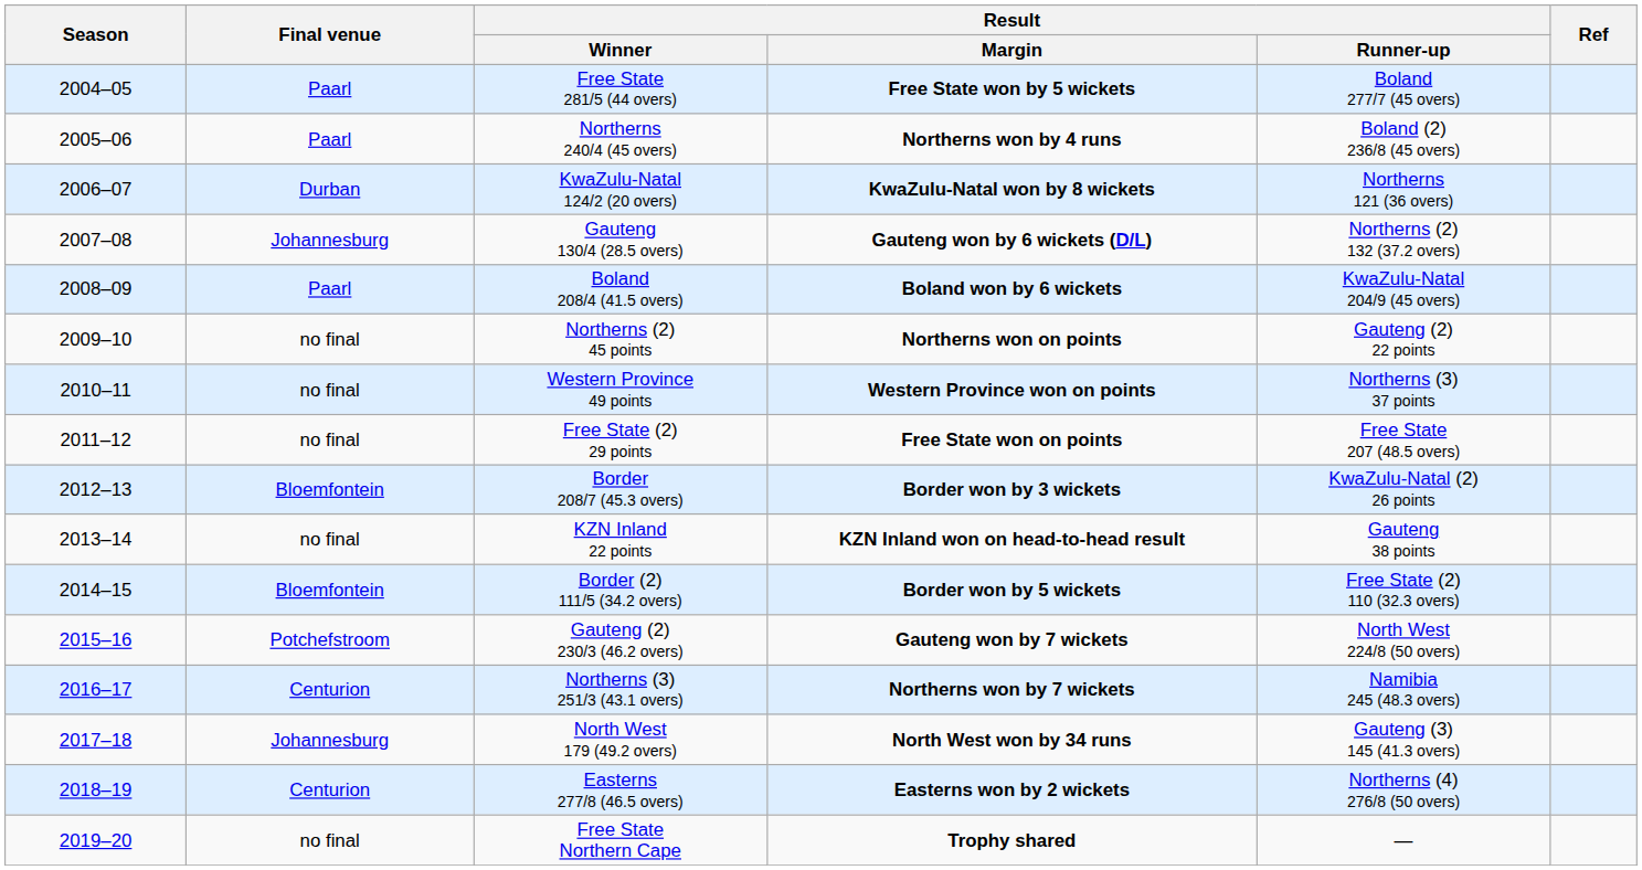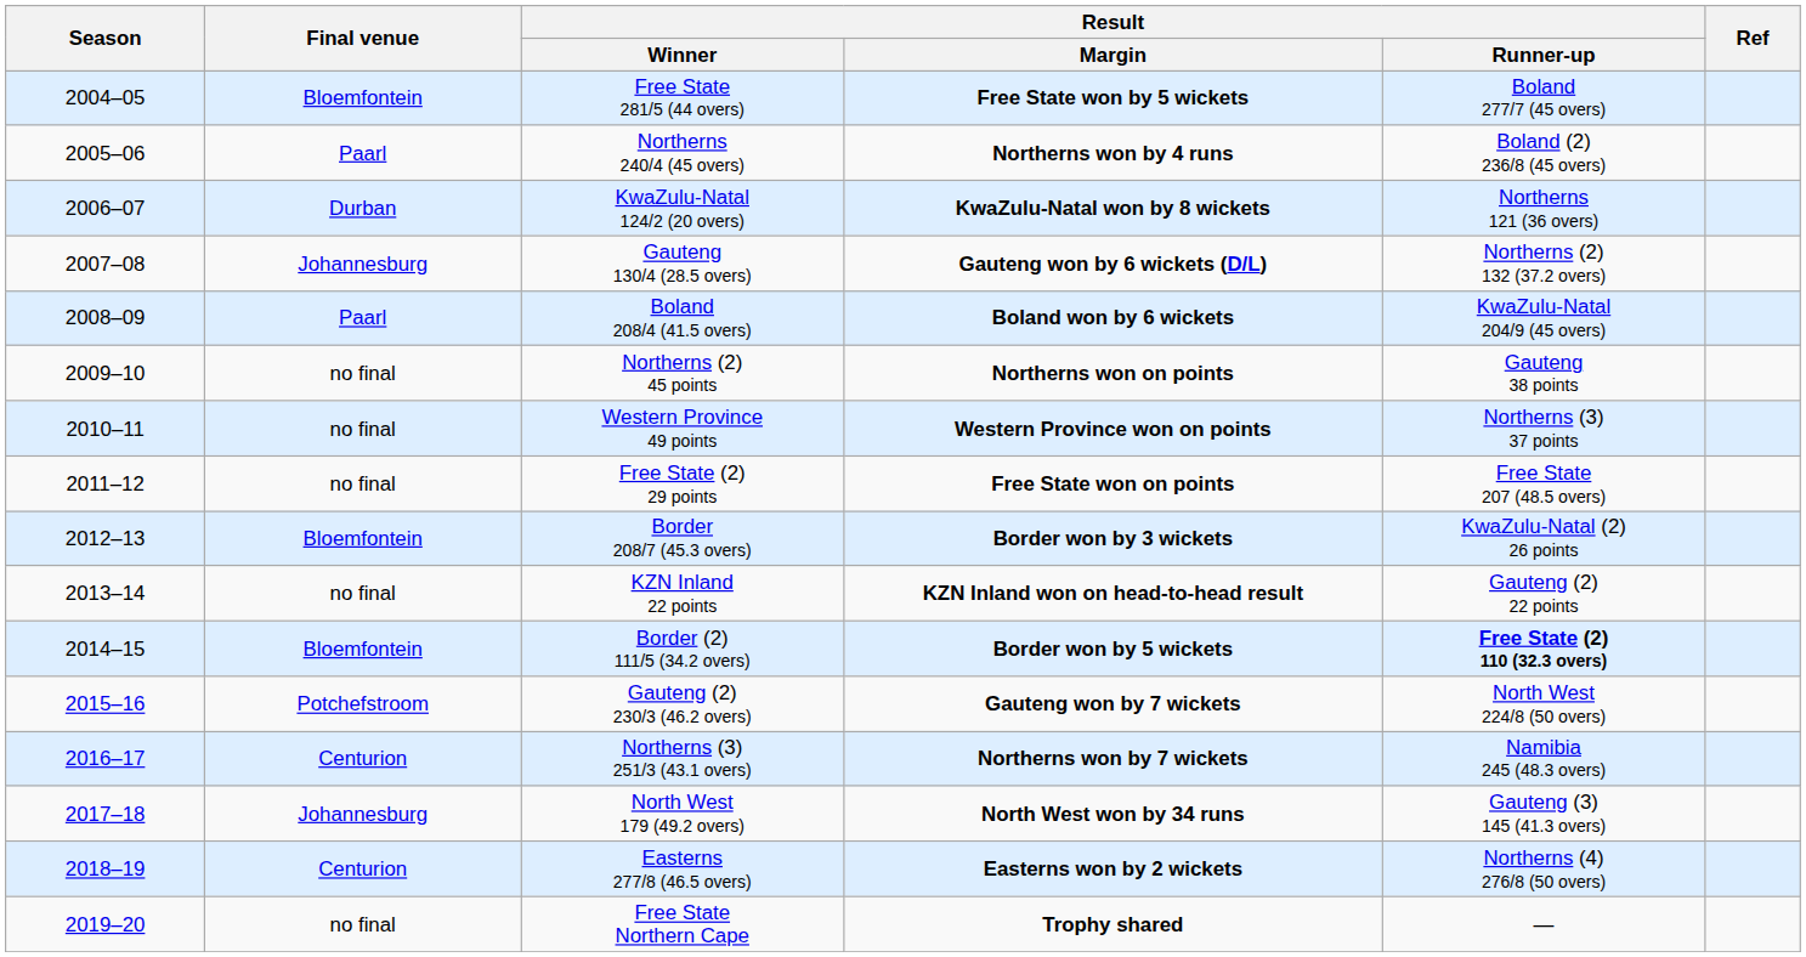 <table class="wikitable" style="font-size:90%; width: 100%; text-align: center;">
 <tr>
 <th rowspan="2">Season</th>
 <th rowspan="2">Final venue</th>
 <th colspan="3">Result</th>
 <th rowspan="2">Ref</th>
 </tr>
 <tr>
 <th width=18%>Winner</th>
 <th width=30%>Margin</th>
 <th width=18%>Runner-up</th>
 </tr>
 <tr style="background:#ddeeff">
 <td>2004–05</td>
-<td><a href='#'>Paarl</a></td>
+<td><a href='#'>Bloemfontein</a></td>
 <td><a href='#'>Free State</a><br><small>281/5 (44 overs)</small></td>
 <td><strong>Free State won by 5 wickets</strong><br><small></small></td>
 <td><a href='#'>Boland</a><br><small>277/7 (45 overs)</small></td>
 <td></td>
 </tr>
 <tr>
 <td>2005–06</td>
 <td><a href='#'>Paarl</a></td>
 <td><a href='#'>Northerns</a><br><small>240/4 (45 overs)</small></td>
 <td><strong>Northerns won by 4 runs</strong><br><small></small></td>
 <td><a href='#'>Boland</a> (2)<br><small>236/8 (45 overs)</small></td>
 <td></td>
 </tr>
 <tr style="background:#ddeeff">
 <td>2006–07</td>
 <td><a href='#'>Durban</a></td>
 <td><a href='#'>KwaZulu-Natal</a><br><small>124/2 (20 overs)</small></td>
 <td><strong>KwaZulu-Natal won by 8 wickets</strong><br><small></small></td>
 <td><a href='#'>Northerns</a><br><small>121 (36 overs)</small></td>
 <td></td>
 </tr>
 <tr>
 <td>2007–08</td>
 <td><a href='#'>Johannesburg</a></td>
 <td><a href='#'>Gauteng</a><br><small>130/4 (28.5 overs)</small></td>
 <td><strong>Gauteng won by 6 wickets (<a href='#'>D/L</a>)</strong><br><small></small></td>
 <td><a href='#'>Northerns</a> (2)<br><small>132 (37.2 overs)</small></td>
 <td></td>
 </tr>
 <tr style="background:#ddeeff">
 <td>2008–09</td>
 <td><a href='#'>Paarl</a></td>
 <td><a href='#'>Boland</a><br><small>208/4 (41.5 overs)</small></td>
 <td><strong>Boland won by 6 wickets</strong><br><small></small></td>
 <td><a href='#'>KwaZulu-Natal</a><br><small>204/9 (45 overs)</small></td>
 <td></td>
 </tr>
 <tr>
 <td>2009–10</td>
 <td>no final</td>
 <td><a href='#'>Northerns</a> (2)<br><small>45 points</small></td>
 <td><strong>Northerns won on points</strong><br><small></small></td>
-<td><a href='#'>Gauteng</a> (2)<br><small>22 points</small></td>
+<td><a href='#'>Gauteng</a><br><small>38 points</small></td>
 <td></td>
 </tr>
 <tr style="background:#ddeeff">
 <td>2010–11</td>
 <td>no final</td>
 <td><a href='#'>Western Province</a><br><small>49 points</small></td>
 <td><strong>Western Province won on points</strong><br><small></small></td>
 <td><a href='#'>Northerns</a> (3)<br><small>37 points</small></td>
 <td></td>
 </tr>
 <tr>
 <td>2011–12</td>
 <td>no final</td>
 <td><a href='#'>Free State</a> (2)<br><small>29 points</small></td>
 <td><strong>Free State won on points</strong><br><small></small></td>
 <td><a href='#'>Free State</a><br><small>207 (48.5 overs)</small></td>
 <td></td>
 </tr>
 <tr style="background:#ddeeff">
 <td>2012–13</td>
 <td><a href='#'>Bloemfontein</a></td>
 <td><a href='#'>Border</a><br><small>208/7 (45.3 overs)</small></td>
 <td><strong>Border won by 3 wickets</strong><br><small></small></td>
 <td><a href='#'>KwaZulu-Natal</a> (2)<br><small>26 points</small></td>
 <td></td>
 </tr>
 <tr>
 <td>2013–14</td>
 <td>no final</td>
 <td><a href='#'>KZN Inland</a><br><small>22 points</small></td>
 <td><strong>KZN Inland won on head-to-head result</strong><br><small></small></td>
-<td><a href='#'>Gauteng</a><br><small>38 points</small></td>
+<td><a href='#'>Gauteng</a> (2)<br><small>22 points</small></td>
 <td></td>
 </tr>
 <tr style="background:#ddeeff">
 <td>2014–15</td>
 <td><a href='#'>Bloemfontein</a></td>
 <td><a href='#'>Border</a> (2)<br><small>111/5 (34.2 overs)</small></td>
 <td><strong>Border won by 5 wickets</strong><br><small></small></td>
-<td><a href='#'>Free State</a> (2)<br><small>110 (32.3 overs)</small></td>
+<td><strong><a href='#'>Free State</a> (2)<br><small>110 (32.3 overs)</small></strong></td>
 <td></td>
 </tr>
 <tr>
 <td><a href='#'>2015–16</a></td>
 <td><a href='#'>Potchefstroom</a></td>
 <td><a href='#'>Gauteng</a> (2)<br><small>230/3 (46.2 overs)</small></td>
 <td><strong>Gauteng won by 7 wickets</strong><br><small></small></td>
 <td><a href='#'>North West</a><br><small>224/8 (50 overs)</small></td>
 <td></td>
 </tr>
 <tr style="background:#ddeeff">
 <td><a href='#'>2016–17</a></td>
 <td><a href='#'>Centurion</a></td>
 <td><a href='#'>Northerns</a> (3)<br><small>251/3 (43.1 overs)</small></td>
 <td><strong>Northerns won by 7 wickets</strong><br><small></small></td>
 <td><a href='#'>Namibia</a><br><small>245 (48.3 overs)</small></td>
 <td></td>
 </tr>
 <tr>
 <td><a href='#'>2017–18</a></td>
 <td><a href='#'>Johannesburg</a></td>
 <td><a href='#'>North West</a><br><small>179 (49.2 overs)</small></td>
 <td><strong>North West won by 34 runs</strong><br><small></small></td>
 <td><a href='#'>Gauteng</a> (3)<br><small>145 (41.3 overs)</small></td>
 <td></td>
 </tr>
 <tr style="background:#ddeeff">
 <td><a href='#'>2018–19</a></td>
 <td><a href='#'>Centurion</a></td>
 <td><a href='#'>Easterns</a><br><small>277/8 (46.5 overs)</small></td>
 <td><strong>Easterns won by 2 wickets</strong><br><small></small></td>
 <td><a href='#'>Northerns</a> (4)<br><small>276/8 (50 overs)</small></td>
 <td></td>
 </tr>
 <tr>
 <td><a href='#'>2019–20</a></td>
 <td>no final</td>
 <td><a href='#'>Free State</a><br><a href='#'>Northern Cape</a></td>
 <td><strong>Trophy shared</strong></td>
 <td>—</td>
 <td></td>
 </tr>
 </table>
